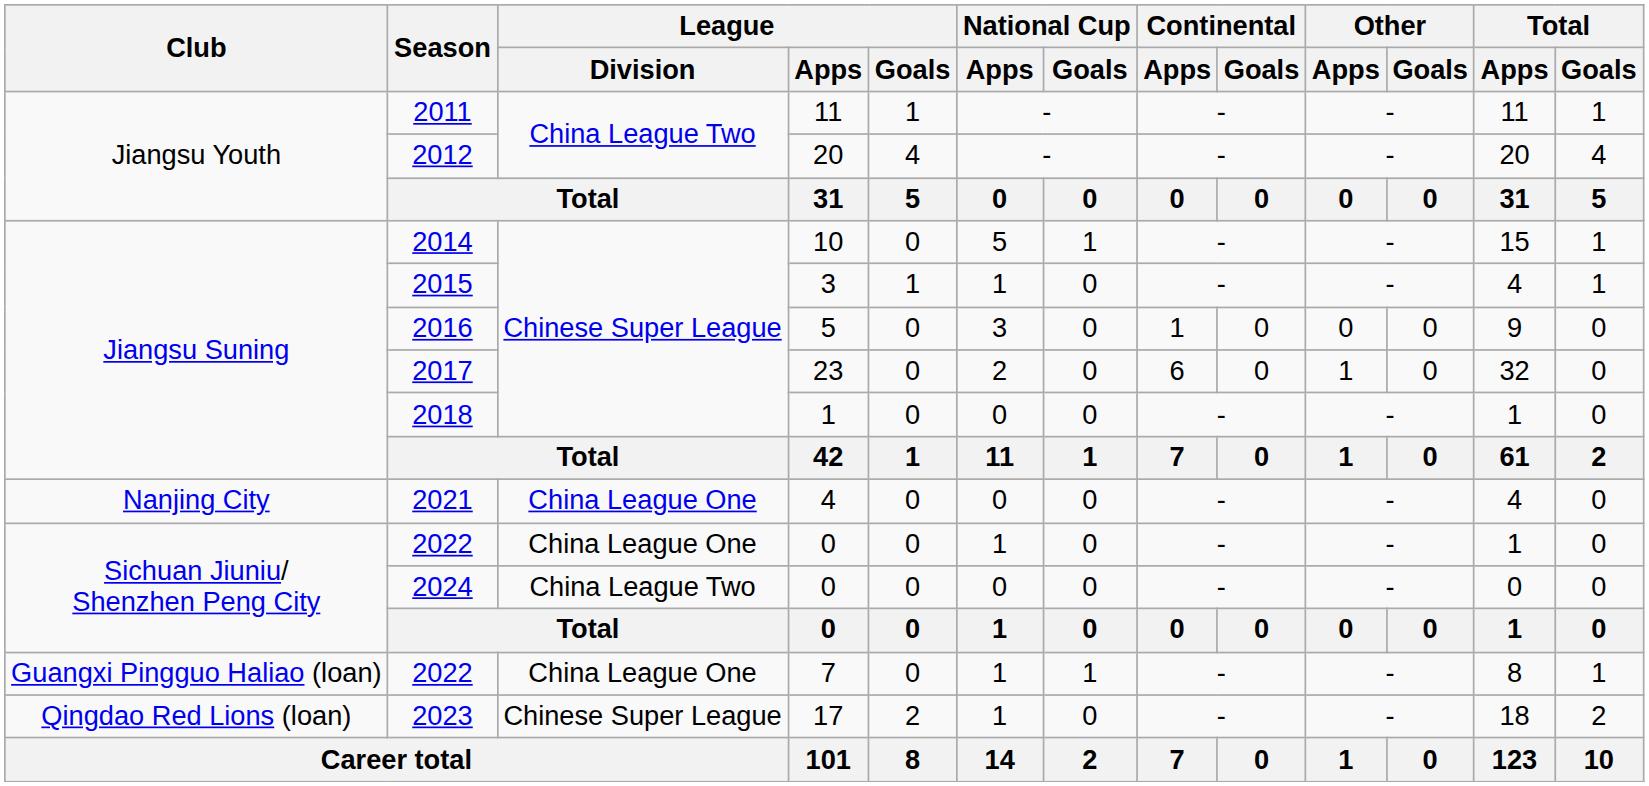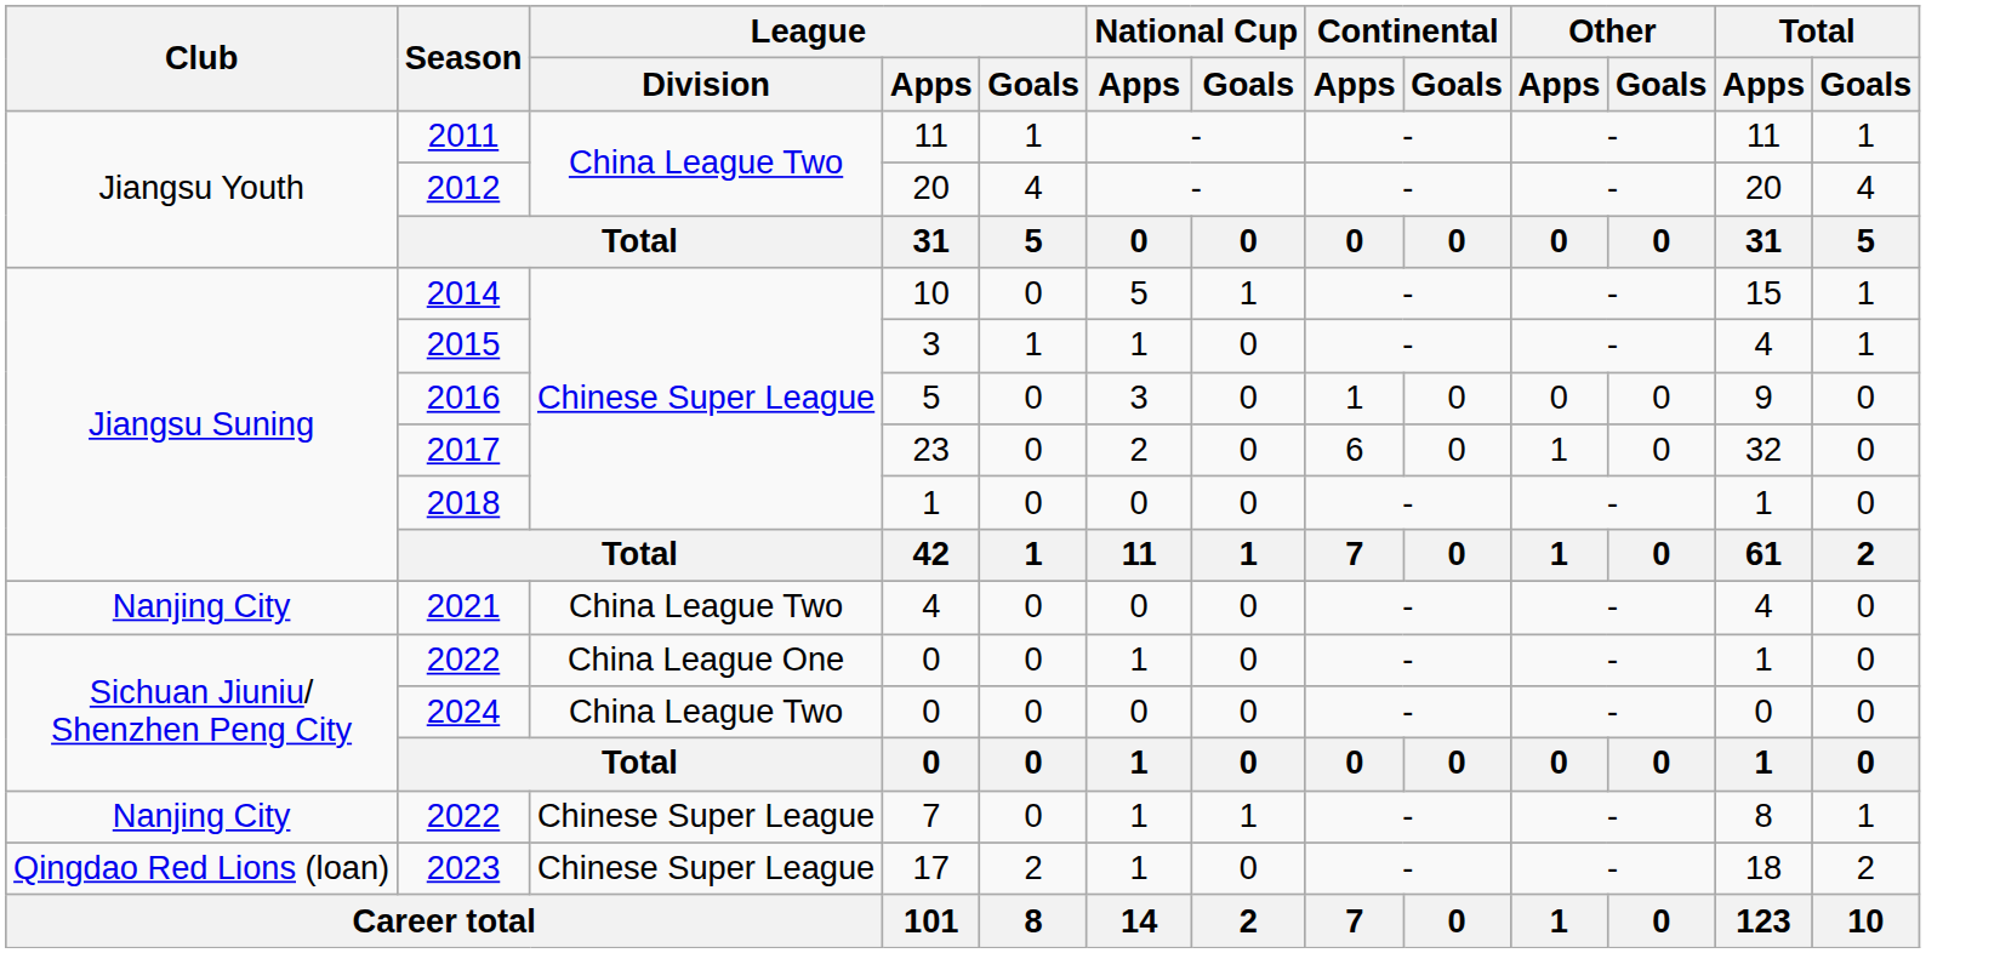 <table class="wikitable" style="text-align: center">
 <tr>
 <th rowspan="2">Club</th>
 <th rowspan="2">Season</th>
 <th colspan="3">League</th>
 <th colspan="2">National Cup</th>
 <th colspan="2">Continental</th>
 <th colspan="2">Other</th>
 <th colspan="2">Total</th>
 </tr>
 <tr>
 <th>Division</th>
 <th>Apps</th>
 <th>Goals</th>
 <th>Apps</th>
 <th>Goals</th>
 <th>Apps</th>
 <th>Goals</th>
 <th>Apps</th>
 <th>Goals</th>
 <th>Apps</th>
 <th>Goals</th>
 </tr>
 <tr>
 <td rowspan="3">Jiangsu Youth</td>
 <td><a href='#'>2011</a></td>
 <td rowspan="2"><a href='#'>China League Two</a></td>
 <td>11</td>
 <td>1</td>
 <td colspan="2">-</td>
 <td colspan="2">-</td>
 <td colspan="2">-</td>
 <td>11</td>
 <td>1</td>
 </tr>
 <tr>
 <td><a href='#'>2012</a></td>
 <td>20</td>
 <td>4</td>
 <td colspan="2">-</td>
 <td colspan="2">-</td>
 <td colspan="2">-</td>
 <td>20</td>
 <td>4</td>
 </tr>
 <tr>
 <th colspan="2"><strong>Total</strong></th>
 <th>31</th>
 <th>5</th>
 <th>0</th>
 <th>0</th>
 <th>0</th>
 <th>0</th>
 <th>0</th>
 <th>0</th>
 <th>31</th>
 <th>5</th>
 </tr>
 <tr>
 <td rowspan="6"><a href='#'>Jiangsu Suning</a></td>
 <td><a href='#'>2014</a></td>
 <td rowspan="5"><a href='#'>Chinese Super League</a></td>
 <td>10</td>
 <td>0</td>
 <td>5</td>
 <td>1</td>
 <td colspan="2">-</td>
 <td colspan="2">-</td>
 <td>15</td>
 <td>1</td>
 </tr>
 <tr>
 <td><a href='#'>2015</a></td>
 <td>3</td>
 <td>1</td>
 <td>1</td>
 <td>0</td>
 <td colspan="2">-</td>
 <td colspan="2">-</td>
 <td>4</td>
 <td>1</td>
 </tr>
 <tr>
 <td><a href='#'>2016</a></td>
 <td>5</td>
 <td>0</td>
 <td>3</td>
 <td>0</td>
 <td>1</td>
 <td>0</td>
 <td>0</td>
 <td>0</td>
 <td>9</td>
 <td>0</td>
 </tr>
 <tr>
 <td><a href='#'>2017</a></td>
 <td>23</td>
 <td>0</td>
 <td>2</td>
 <td>0</td>
 <td>6</td>
 <td>0</td>
 <td>1</td>
 <td>0</td>
 <td>32</td>
 <td>0</td>
 </tr>
 <tr>
 <td><a href='#'>2018</a></td>
 <td>1</td>
 <td>0</td>
 <td>0</td>
 <td>0</td>
 <td colspan="2">-</td>
 <td colspan="2">-</td>
 <td>1</td>
 <td>0</td>
 </tr>
 <tr>
 <th colspan="2"><strong>Total</strong></th>
 <th>42</th>
 <th>1</th>
 <th>11</th>
 <th>1</th>
 <th>7</th>
 <th>0</th>
 <th>1</th>
 <th>0</th>
 <th>61</th>
 <th>2</th>
 </tr>
 <tr>
 <td><a href='#'>Nanjing City</a></td>
 <td><a href='#'>2021</a></td>
-<td><a href='#'>China League One</a></td>
+<td>China League Two</td>
 <td>4</td>
 <td>0</td>
 <td>0</td>
 <td>0</td>
 <td colspan="2">-</td>
 <td colspan="2">-</td>
 <td>4</td>
 <td>0</td>
 </tr>
 <tr>
 <td rowspan="3"><a href='#'>Sichuan Jiuniu</a>/<br><a href='#'>Shenzhen Peng City</a></td>
 <td><a href='#'>2022</a></td>
 <td>China League One</td>
 <td>0</td>
 <td>0</td>
 <td>1</td>
 <td>0</td>
 <td colspan="2">-</td>
 <td colspan="2">-</td>
 <td>1</td>
 <td>0</td>
 </tr>
 <tr>
 <td><a href='#'>2024</a></td>
 <td>China League Two</td>
 <td>0</td>
 <td>0</td>
 <td>0</td>
 <td>0</td>
 <td colspan="2">-</td>
 <td colspan="2">-</td>
 <td>0</td>
 <td>0</td>
 </tr>
 <tr>
 <th colspan="2"><strong>Total</strong></th>
 <th>0</th>
 <th>0</th>
 <th>1</th>
 <th>0</th>
 <th>0</th>
 <th>0</th>
 <th>0</th>
 <th>0</th>
 <th>1</th>
 <th>0</th>
 </tr>
 <tr>
-<td><a href='#'>Guangxi Pingguo Haliao</a> (loan)</td>
+<td><a href='#'>Nanjing City</a></td>
 <td><a href='#'>2022</a></td>
-<td>China League One</td>
+<td>Chinese Super League</td>
 <td>7</td>
 <td>0</td>
 <td>1</td>
 <td>1</td>
 <td colspan="2">-</td>
 <td colspan="2">-</td>
 <td>8</td>
 <td>1</td>
 </tr>
 <tr>
 <td><a href='#'>Qingdao Red Lions</a> (loan)</td>
 <td><a href='#'>2023</a></td>
 <td>Chinese Super League</td>
 <td>17</td>
 <td>2</td>
 <td>1</td>
 <td>0</td>
 <td colspan="2">-</td>
 <td colspan="2">-</td>
 <td>18</td>
 <td>2</td>
 </tr>
 <tr>
 <th colspan=3>Career total</th>
 <th>101</th>
 <th>8</th>
 <th>14</th>
 <th>2</th>
 <th>7</th>
 <th>0</th>
 <th>1</th>
 <th>0</th>
 <th>123</th>
 <th>10</th>
 </tr>
 </table>
